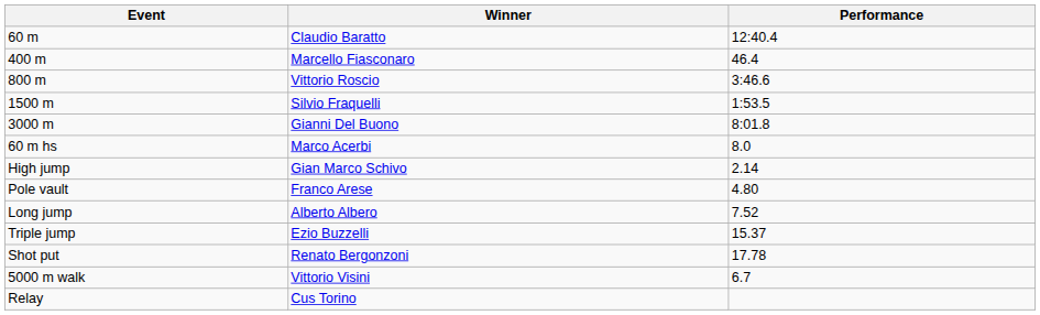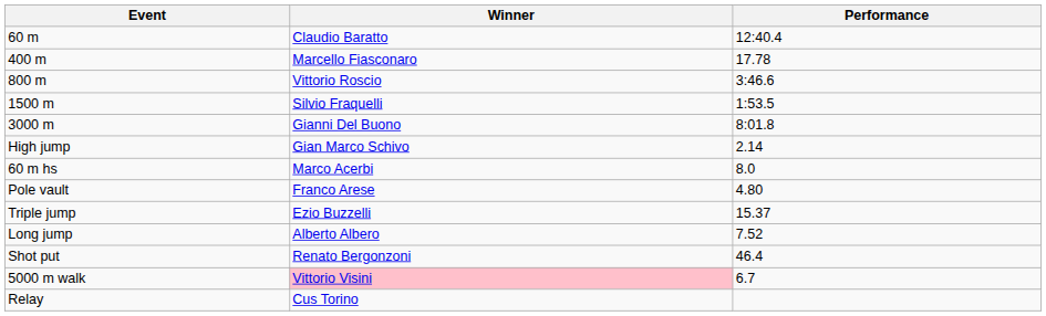 <table class="wikitable" width=95% style="font-size:100%; text-align:left;">
 <tr>
 <th>Event</th>
 <th>Winner</th>
 <th>Performance</th>
 </tr>
 <tr>
 <td>60 m</td>
 <td><a href='#'>Claudio Baratto</a></td>
 <td>12:40.4</td>
 </tr>
 <tr>
 <td>400 m</td>
 <td><a href='#'>Marcello Fiasconaro</a></td>
-<td>46.4</td>
+<td>17.78</td>
 </tr>
 <tr>
 <td>800 m</td>
 <td><a href='#'>Vittorio Roscio</a></td>
 <td>3:46.6</td>
 </tr>
 <tr>
 <td>1500 m</td>
 <td><a href='#'>Silvio Fraquelli</a></td>
 <td>1:53.5</td>
 </tr>
 <tr>
 <td>3000 m</td>
 <td><a href='#'>Gianni Del Buono</a></td>
 <td>8:01.8</td>
 </tr>
 <tr>
+<td>High jump</td>
+<td><a href='#'>Gian Marco Schivo</a></td>
+<td>2.14</td>
+</tr>
+<tr>
 <td>60 m hs</td>
 <td><a href='#'>Marco Acerbi</a></td>
 <td>8.0</td>
-</tr>
-<tr>
-<td>High jump</td>
-<td><a href='#'>Gian Marco Schivo</a></td>
-<td>2.14</td>
 </tr>
 <tr>
 <td>Pole vault</td>
 <td><a href='#'>Franco Arese</a></td>
 <td>4.80</td>
 </tr>
 <tr>
+<td>Triple jump</td>
+<td><a href='#'>Ezio Buzzelli </a></td>
+<td>15.37</td>
+</tr>
+<tr>
 <td>Long jump</td>
 <td><a href='#'>Alberto Albero</a></td>
 <td>7.52</td>
 </tr>
 <tr>
-<td>Triple jump</td>
-<td><a href='#'>Ezio Buzzelli </a></td>
-<td>15.37</td>
-</tr>
-<tr>
 <td>Shot put</td>
 <td><a href='#'>Renato Bergonzoni</a></td>
-<td>17.78</td>
+<td>46.4</td>
 </tr>
 <tr>
 <td>5000 m walk</td>
-<td><a href='#'>Vittorio Visini </a></td>
+<td style="background: pink;"><a href='#'>Vittorio Visini </a></td>
 <td>6.7</td>
 </tr>
 <tr>
 <td>Relay</td>
 <td><a href='#'>Cus Torino</a></td>
 <td></td>
 </tr>
 </table>
